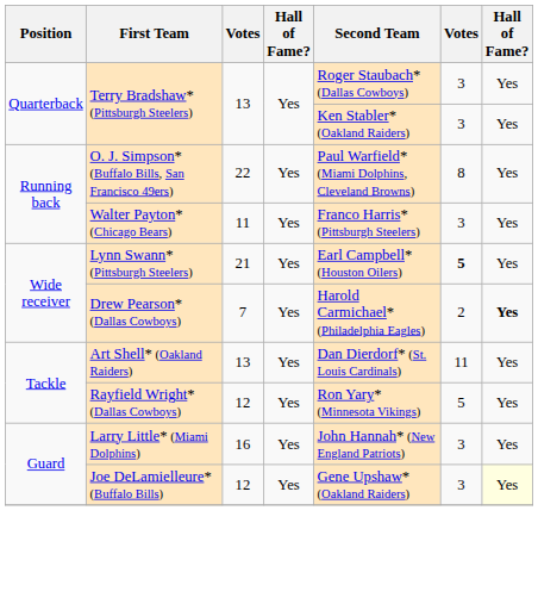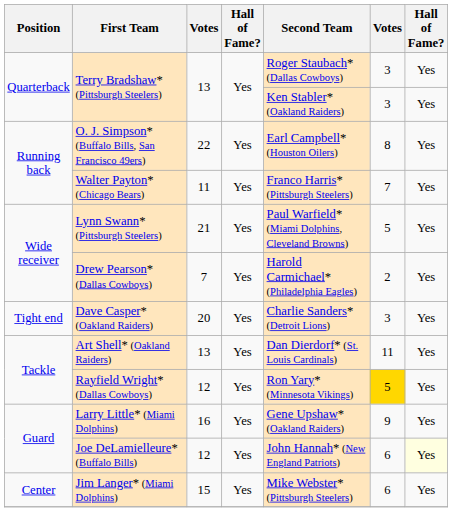 <table class="wikitable" width=90%>
 <tr>
 <th width=15%>Position</th>
 <th width=30%>First Team</th>
 <th width=5%>Votes</th>
 <th width=7.5%>Hall of Fame?</th>
 <th width=30%>Second Team</th>
 <th width=5%>Votes</th>
 <th width=7.5%>Hall of Fame?</th>
 </tr>
 <tr>
 <td align=center rowspan="2"><a href='#'>Quarterback</a></td>
 <td rowspan="2" style="background-color:#FFE6BD"><a href='#'>Terry Bradshaw</a>*<small>  (<a href='#'>Pittsburgh Steelers</a>)</small></td>
 <td align=center rowspan="2">13</td>
 <td align=center rowspan="2">Yes</td>
 <td style="background-color:#FFE6BD"><a href='#'>Roger Staubach</a>*<small>  (<a href='#'>Dallas Cowboys</a>)</small></td>
 <td align=center>3</td>
 <td align=center>Yes</td>
 </tr>
 <tr>
 <td style="background-color:#FFE6BD"><a href='#'>Ken Stabler</a>*<small>  (<a href='#'>Oakland Raiders</a>)</small></td>
 <td align=center>3</td>
 <td align=center>Yes</td>
 </tr>
 <tr>
 <td align=center rowspan="2"><a href='#'>Running back</a></td>
 <td style="background-color:#FFE6BD"><a href='#'>O. J. Simpson</a>*<small>  (<a href='#'>Buffalo Bills</a>, <a href='#'>San Francisco 49ers</a>)</small></td>
 <td align=center>22</td>
 <td align=center>Yes</td>
-<td style="background-color:#FFE6BD"><a href='#'>Paul Warfield</a>*<small>  (<a href='#'>Miami Dolphins</a>, <a href='#'>Cleveland Browns</a>)</small></td>
+<td style="background-color:#FFE6BD"><a href='#'>Earl Campbell</a>*<small>  (<a href='#'>Houston Oilers</a>)</small></td>
 <td align=center>8</td>
 <td align=center>Yes</td>
 </tr>
 <tr>
 <td style="background-color:#FFE6BD"><a href='#'>Walter Payton</a>*<small>  (<a href='#'>Chicago Bears</a>)</small></td>
 <td align=center>11</td>
 <td align=center>Yes</td>
 <td style="background-color:#FFE6BD"><a href='#'>Franco Harris</a>*<small>  (<a href='#'>Pittsburgh Steelers</a>)</small></td>
-<td align=center>3</td>
+<td align=center>7</td>
 <td align=center>Yes</td>
 </tr>
 <tr>
 <td align=center rowspan="2"><a href='#'>Wide receiver</a></td>
 <td style="background-color:#FFE6BD"><a href='#'>Lynn Swann</a>*<small>  (<a href='#'>Pittsburgh Steelers</a>)</small></td>
 <td align=center>21</td>
 <td align=center>Yes</td>
-<td style="background-color:#FFE6BD"><a href='#'>Earl Campbell</a>*<small>  (<a href='#'>Houston Oilers</a>)</small></td>
-<td align=center><strong>5</strong></td>
+<td style="background-color:#FFE6BD"><a href='#'>Paul Warfield</a>*<small>  (<a href='#'>Miami Dolphins</a>, <a href='#'>Cleveland Browns</a>)</small></td>
+<td align=center>5</td>
 <td align=center>Yes</td>
 </tr>
 <tr>
 <td style="background-color:#FFE6BD"><a href='#'>Drew Pearson</a>*<small>  (<a href='#'>Dallas Cowboys</a>)</small></td>
 <td align=center>7</td>
 <td align=center>Yes</td>
 <td style="background-color:#FFE6BD"><a href='#'>Harold Carmichael</a>*<small>  (<a href='#'>Philadelphia Eagles</a>)</small></td>
 <td align=center>2</td>
-<td align=center><strong>Yes</strong></td>
+<td align=center>Yes</td>
+</tr>
+<tr>
+<td align=center><a href='#'>Tight end</a></td>
+<td style="background-color:#FFE6BD"><a href='#'>Dave Casper</a>*<small>  (<a href='#'>Oakland Raiders</a>)</small></td>
+<td align=center>20</td>
+<td align=center>Yes</td>
+<td style="background-color:#FFE6BD"><a href='#'>Charlie Sanders</a>*<small>  (<a href='#'>Detroit Lions</a>)</small></td>
+<td align=center>3</td>
+<td align=center>Yes</td>
 </tr>
 <tr>
 <td align=center rowspan="2"><a href='#'>Tackle</a></td>
 <td style="background-color:#FFE6BD"><a href='#'>Art Shell</a>*<small>  (<a href='#'>Oakland Raiders</a>)</small></td>
 <td align=center>13</td>
 <td align=center>Yes</td>
 <td style="background-color:#FFE6BD"><a href='#'>Dan Dierdorf</a>*<small>  (<a href='#'>St. Louis Cardinals</a>)</small></td>
 <td align=center>11</td>
 <td align=center>Yes</td>
 </tr>
 <tr>
 <td style="background-color:#FFE6BD"><a href='#'>Rayfield Wright</a>*<small>  (<a href='#'>Dallas Cowboys</a>)</small></td>
 <td align=center>12</td>
 <td align=center>Yes</td>
 <td style="background-color:#FFE6BD"><a href='#'>Ron Yary</a>*<small>  (<a href='#'>Minnesota Vikings</a>)</small></td>
-<td align=center>5</td>
+<td align=center style="background: gold;">5</td>
 <td align=center>Yes</td>
 </tr>
 <tr>
 <td align=center rowspan="2"><a href='#'>Guard</a></td>
 <td style="background-color:#FFE6BD"><a href='#'>Larry Little</a>*<small>  (<a href='#'>Miami Dolphins</a>)</small></td>
 <td align=center>16</td>
 <td align=center>Yes</td>
-<td style="background-color:#FFE6BD"><a href='#'>John Hannah</a>*<small>  (<a href='#'>New England Patriots</a>)</small></td>
-<td align=center>3</td>
+<td style="background-color:#FFE6BD"><a href='#'>Gene Upshaw</a>*<small>  (<a href='#'>Oakland Raiders</a>)</small></td>
+<td align=center>9</td>
 <td align=center>Yes</td>
 </tr>
 <tr>
 <td style="background-color:#FFE6BD"><a href='#'>Joe DeLamielleure</a>*<small>  (<a href='#'>Buffalo Bills</a>)</small></td>
 <td align=center>12</td>
 <td align=center>Yes</td>
-<td style="background-color:#FFE6BD"><a href='#'>Gene Upshaw</a>*<small>  (<a href='#'>Oakland Raiders</a>)</small></td>
-<td align=center>3</td>
+<td style="background-color:#FFE6BD"><a href='#'>John Hannah</a>*<small>  (<a href='#'>New England Patriots</a>)</small></td>
+<td align=center>6</td>
 <td align=center style="background: lightyellow;">Yes</td>
+</tr>
+<tr>
+<td align=center><a href='#'>Center</a></td>
+<td style="background-color:#FFE6BD"><a href='#'>Jim Langer</a>*<small>  (<a href='#'>Miami Dolphins</a>)</small></td>
+<td align=center>15</td>
+<td align=center>Yes</td>
+<td style="background-color:#FFE6BD"><a href='#'>Mike Webster</a>*<small>  (<a href='#'>Pittsburgh Steelers</a>)</small></td>
+<td align=center>6</td>
+<td align=center>Yes</td>
 </tr>
 <tr>
 </tr>
 </table>
